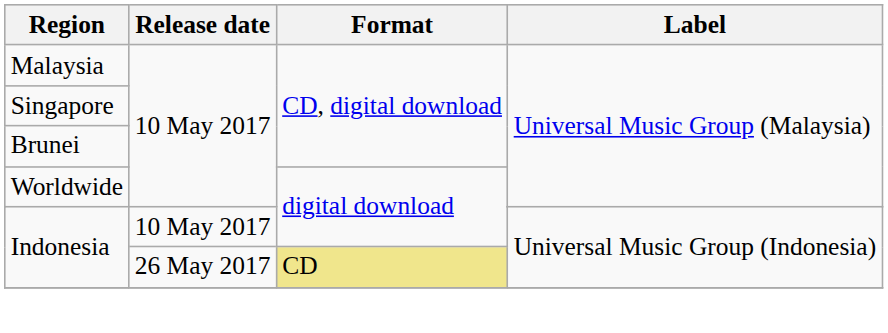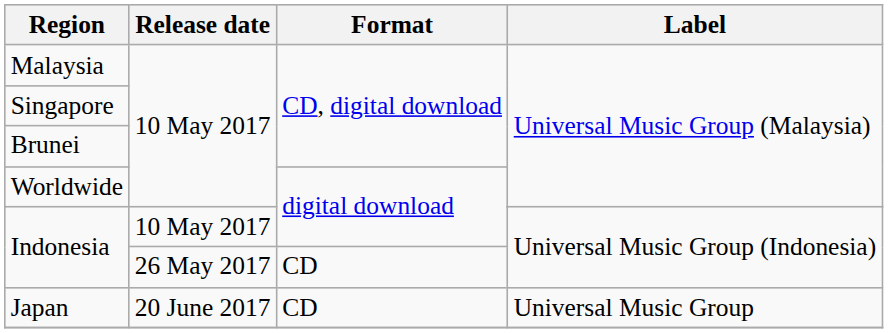 <table class="wikitable">
 <tr>
 <th>Region</th>
 <th>Release date</th>
 <th>Format</th>
 <th>Label</th>
 </tr>
 <tr>
 <td rowspan="1">Malaysia</td>
 <td rowspan="5">10 May 2017</td>
 <td rowspan="3"><a href='#'>CD</a>, <a href='#'>digital download</a></td>
 <td rowspan="4"><a href='#'>Universal Music Group</a> (Malaysia)</td>
 </tr>
 <tr>
 <td rowspan="1">Singapore</td>
 </tr>
 <tr>
 <td rowspan="1">Brunei</td>
 </tr>
 <tr>
 <td rowspan="1">Worldwide</td>
 <td rowspan="3"><a href='#'>digital download</a></td>
 </tr>
 <tr>
 <td rowspan="3">Indonesia</td>
 <td rowspan="3">Universal Music Group (Indonesia)</td>
 </tr>
 <tr>
 <td>10 May 2017</td>
 </tr>
 <tr>
 <td>26 May 2017</td>
-<td style="background: khaki;">CD</td>
+<td>CD</td>
+</tr>
+<tr>
+<td rowspan="1">Japan</td>
+<td>20 June 2017</td>
+<td>CD</td>
+<td>Universal Music Group</td>
 </tr>
 <tr>
 </tr>
 </table>
